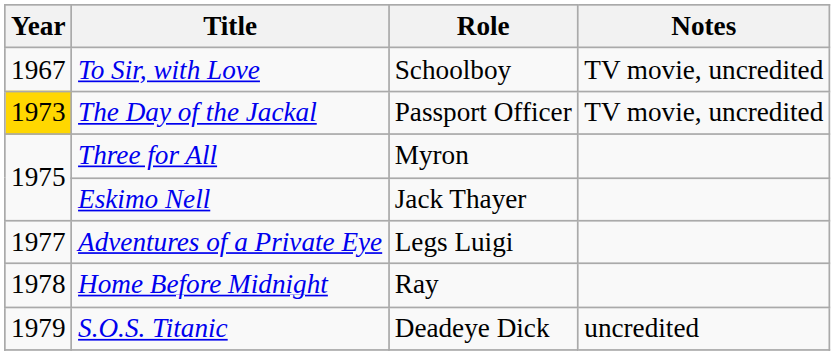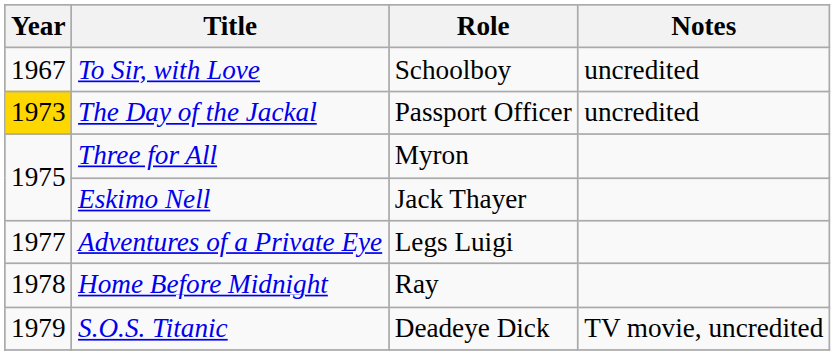 <table class="wikitable">
 <tr>
 <th>Year</th>
 <th>Title</th>
 <th>Role</th>
 <th>Notes</th>
 </tr>
 <tr>
 <td>1967</td>
 <td><em><a href='#'>To Sir, with Love</a></em></td>
 <td>Schoolboy</td>
-<td>TV movie, uncredited</td>
+<td>uncredited</td>
 </tr>
 <tr>
 <td style="background: gold;">1973</td>
 <td><em><a href='#'>The Day of the Jackal</a></em></td>
 <td>Passport Officer</td>
-<td>TV movie, uncredited</td>
+<td>uncredited</td>
 </tr>
 <tr>
 <td rowspan="2">1975</td>
 <td><em><a href='#'>Three for All</a></em></td>
 <td>Myron</td>
 <td></td>
 </tr>
 <tr>
 <td><em><a href='#'>Eskimo Nell</a></em></td>
 <td>Jack Thayer</td>
 <td></td>
 </tr>
 <tr>
 <td>1977</td>
 <td><em><a href='#'>Adventures of a Private Eye</a></em></td>
 <td>Legs Luigi</td>
 <td></td>
 </tr>
 <tr>
 <td>1978</td>
 <td><em><a href='#'>Home Before Midnight</a></em></td>
 <td>Ray</td>
 <td></td>
 </tr>
 <tr>
 <td>1979</td>
 <td><em><a href='#'>S.O.S. Titanic</a></em></td>
 <td>Deadeye Dick</td>
-<td>uncredited</td>
+<td>TV movie, uncredited</td>
 </tr>
 </table>
